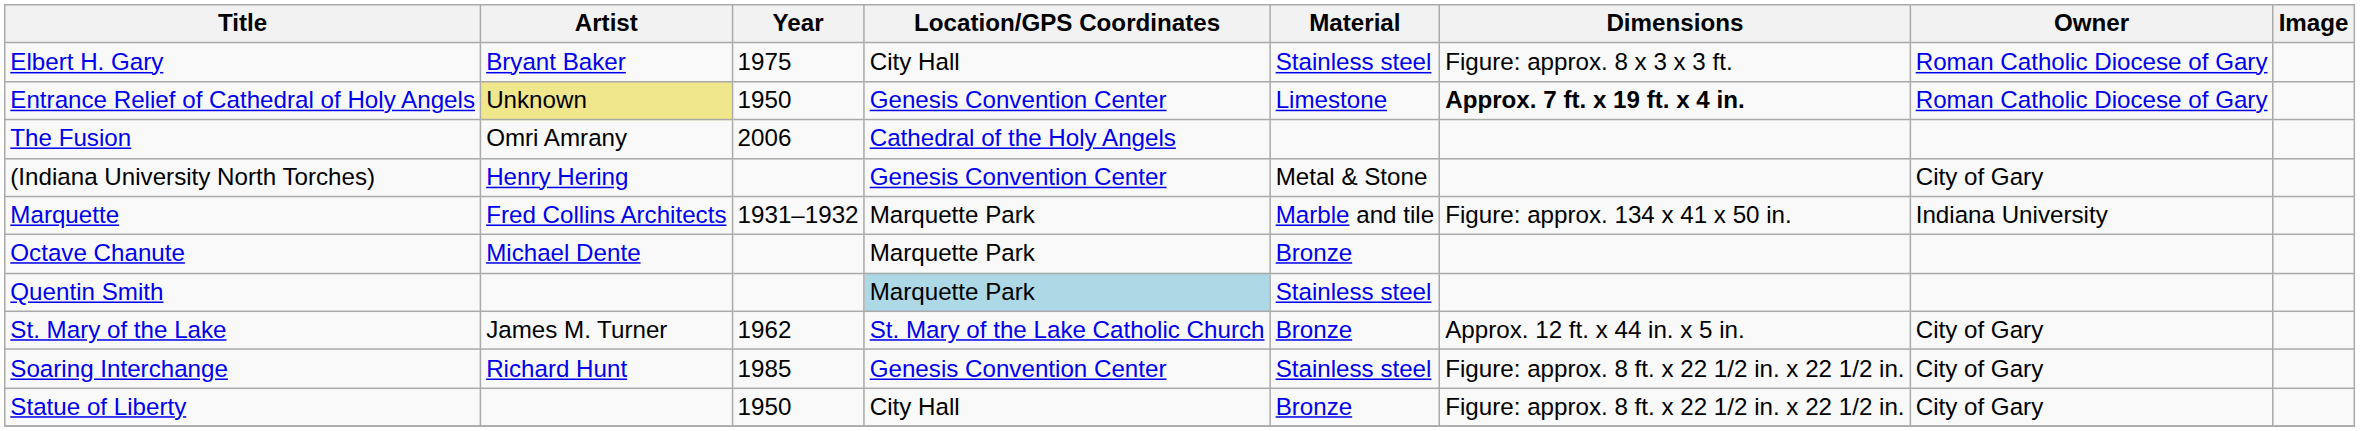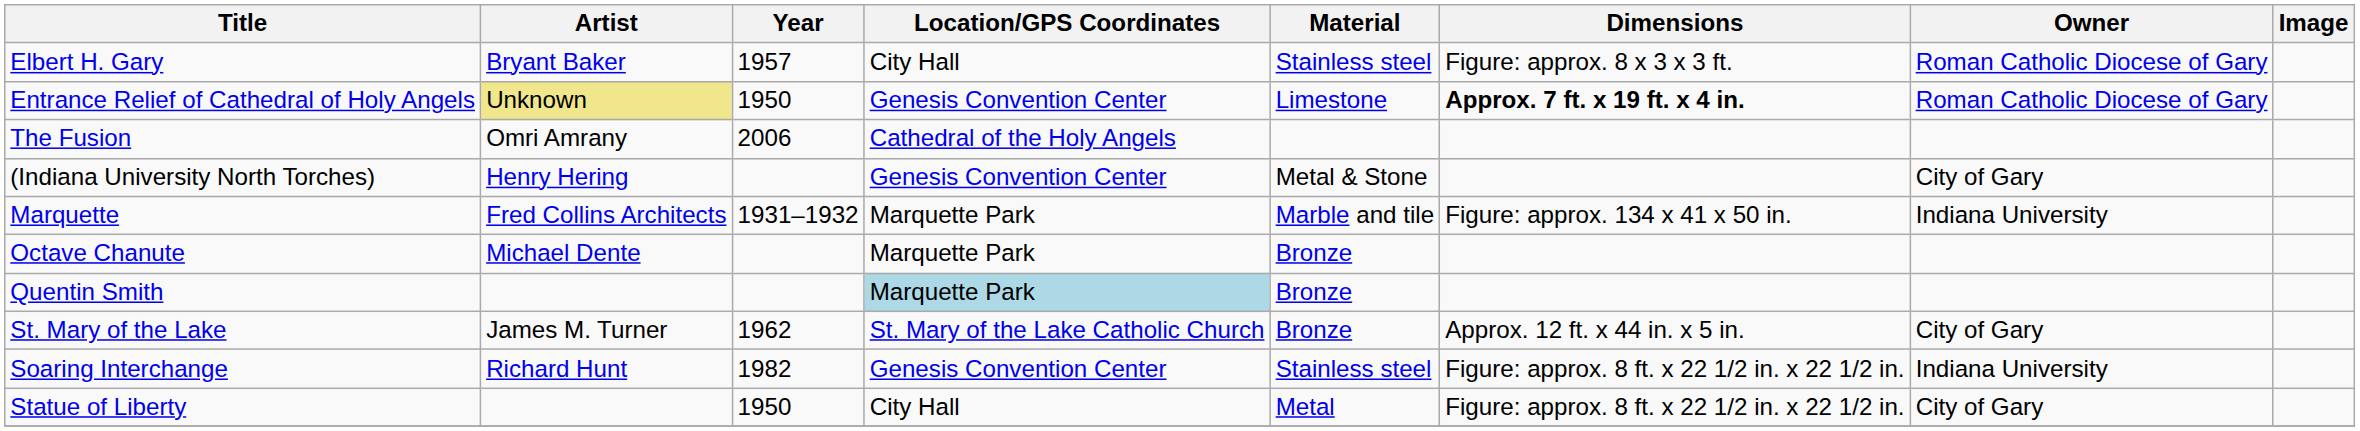 <table class="wikitable sortable">
 <tr>
 <th>Title</th>
 <th>Artist</th>
 <th>Year</th>
 <th>Location/GPS Coordinates</th>
 <th>Material</th>
 <th>Dimensions</th>
 <th>Owner</th>
 <th>Image</th>
 </tr>
 <tr>
 <td><a href='#'>Elbert H. Gary</a></td>
 <td><a href='#'>Bryant Baker</a></td>
-<td>1975</td>
+<td>1957</td>
 <td>City Hall </td>
 <td><a href='#'>Stainless steel</a></td>
 <td>Figure: approx. 8 x 3 x 3 ft.</td>
 <td><a href='#'>Roman Catholic Diocese of Gary</a></td>
 <td></td>
 </tr>
 <tr>
 <td><a href='#'>Entrance Relief of Cathedral of Holy Angels</a></td>
 <td style="background: khaki;">Unknown</td>
 <td>1950</td>
 <td><a href='#'>Genesis Convention Center</a> </td>
 <td><a href='#'>Limestone</a></td>
 <td><strong>Approx. 7 ft. x 19 ft. x 4 in.</strong></td>
 <td><a href='#'>Roman Catholic Diocese of Gary</a></td>
 <td></td>
 </tr>
 <tr>
 <td><a href='#'>The Fusion</a></td>
 <td>Omri Amrany</td>
 <td>2006</td>
 <td><a href='#'>Cathedral of the Holy Angels</a></td>
 <td></td>
 <td></td>
 <td></td>
 <td></td>
 </tr>
 <tr>
 <td>(Indiana University North Torches)</td>
 <td><a href='#'>Henry Hering</a></td>
 <td></td>
 <td><a href='#'>Genesis Convention Center</a> </td>
 <td>Metal & Stone</td>
 <td></td>
 <td>City of Gary</td>
 <td></td>
 </tr>
 <tr>
 <td><a href='#'>Marquette</a></td>
 <td><a href='#'>Fred Collins Architects</a></td>
 <td>1931–1932</td>
 <td>Marquette Park</td>
 <td><a href='#'>Marble</a> and tile</td>
 <td>Figure: approx. 134 x 41 x 50 in.</td>
 <td>Indiana University</td>
 <td></td>
 </tr>
 <tr>
 <td><a href='#'>Octave Chanute</a></td>
 <td><a href='#'>Michael Dente</a></td>
 <td></td>
 <td>Marquette Park</td>
 <td><a href='#'>Bronze</a></td>
 <td></td>
 <td></td>
 <td></td>
 </tr>
 <tr>
 <td><a href='#'>Quentin Smith</a></td>
 <td></td>
 <td></td>
 <td style="background: lightblue;">Marquette Park</td>
-<td><a href='#'>Stainless steel</a></td>
+<td><a href='#'>Bronze</a></td>
 <td></td>
 <td></td>
 <td></td>
 </tr>
 <tr>
 <td><a href='#'>St. Mary of the Lake</a></td>
 <td>James M. Turner</td>
 <td>1962</td>
 <td><a href='#'>St. Mary of the Lake Catholic Church</a></td>
 <td><a href='#'>Bronze</a></td>
 <td>Approx. 12 ft. x 44 in. x 5 in.</td>
 <td>City of Gary</td>
 <td></td>
 </tr>
 <tr>
 <td><a href='#'>Soaring Interchange</a></td>
 <td><a href='#'>Richard Hunt</a></td>
-<td>1985</td>
+<td>1982</td>
 <td><a href='#'>Genesis Convention Center</a> </td>
 <td><a href='#'>Stainless steel</a></td>
 <td>Figure: approx. 8 ft. x 22 1/2 in. x 22 1/2 in.</td>
-<td>City of Gary</td>
+<td>Indiana University</td>
 <td></td>
 </tr>
 <tr>
 <td><a href='#'>Statue of Liberty</a></td>
 <td></td>
 <td>1950</td>
 <td>City Hall</td>
-<td><a href='#'>Bronze</a></td>
+<td><a href='#'>Metal</a></td>
 <td>Figure: approx. 8 ft. x 22 1/2 in. x 22 1/2 in.</td>
 <td>City of Gary</td>
 <td></td>
 </tr>
 <tr>
 </tr>
 </table>
